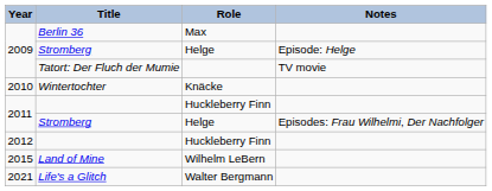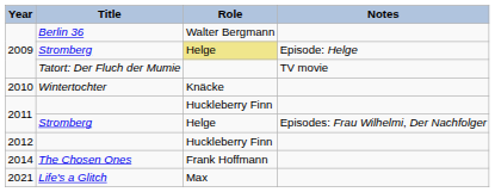 <table class="wikitable sortable">
 <tr>
 <th style="background:#B0C4DE;text-align:center;">Year</th>
 <th style="background:#B0C4DE;text-align:center;">Title</th>
 <th style="background:#B0C4DE;text-align:center;">Role</th>
 <th class="unsortable" style="background:#B0C4DE;text-align:center;">Notes</th>
 </tr>
 <tr>
 <td rowspan="3">2009</td>
 <td><em><a href='#'>Berlin 36</a></em></td>
-<td>Max</td>
+<td>Walter Bergmann</td>
 <td></td>
 </tr>
 <tr>
 <td><em><a href='#'>Stromberg</a></em></td>
-<td>Helge</td>
+<td style="background: khaki;">Helge</td>
 <td>Episode: <em>Helge</em></td>
 </tr>
 <tr>
 <td><em>Tatort: Der Fluch der Mumie</em></td>
 <td></td>
 <td>TV movie</td>
 </tr>
 <tr>
 <td>2010</td>
 <td><em>Wintertochter</em></td>
 <td>Knäcke</td>
 <td></td>
 </tr>
 <tr>
 <td rowspan="2">2011</td>
 <td><em></em></td>
 <td>Huckleberry Finn</td>
 <td></td>
 </tr>
 <tr>
 <td><em><a href='#'>Stromberg</a></em></td>
 <td>Helge</td>
 <td>Episodes: <em>Frau Wilhelmi</em>, <em>Der Nachfolger</em></td>
 </tr>
 <tr>
 <td>2012</td>
 <td><em></em></td>
 <td>Huckleberry Finn</td>
 <td></td>
 </tr>
 <tr>
-<td>2015</td>
-<td><em><a href='#'>Land of Mine</a></em></td>
-<td>Wilhelm LeBern</td>
+<td>2014</td>
+<td><em><a href='#'>The Chosen Ones</a></em></td>
+<td>Frank Hoffmann</td>
 <td></td>
 </tr>
 <tr>
 <td>2021</td>
 <td><em><a href='#'>Life's a Glitch</a></em></td>
-<td>Walter Bergmann</td>
+<td>Max</td>
 <td></td>
 </tr>
 </table>
